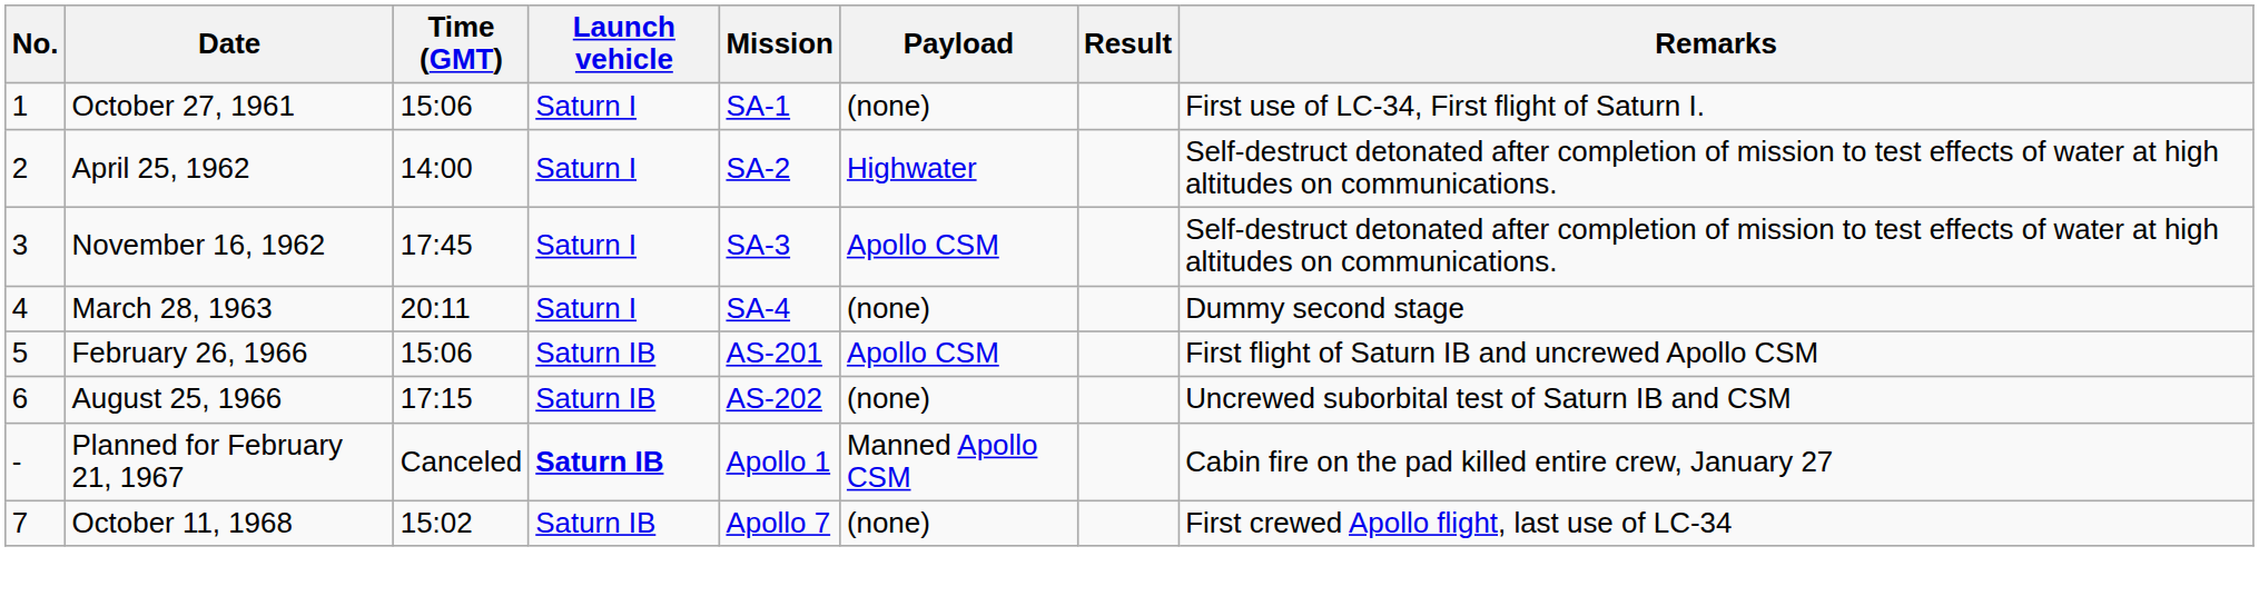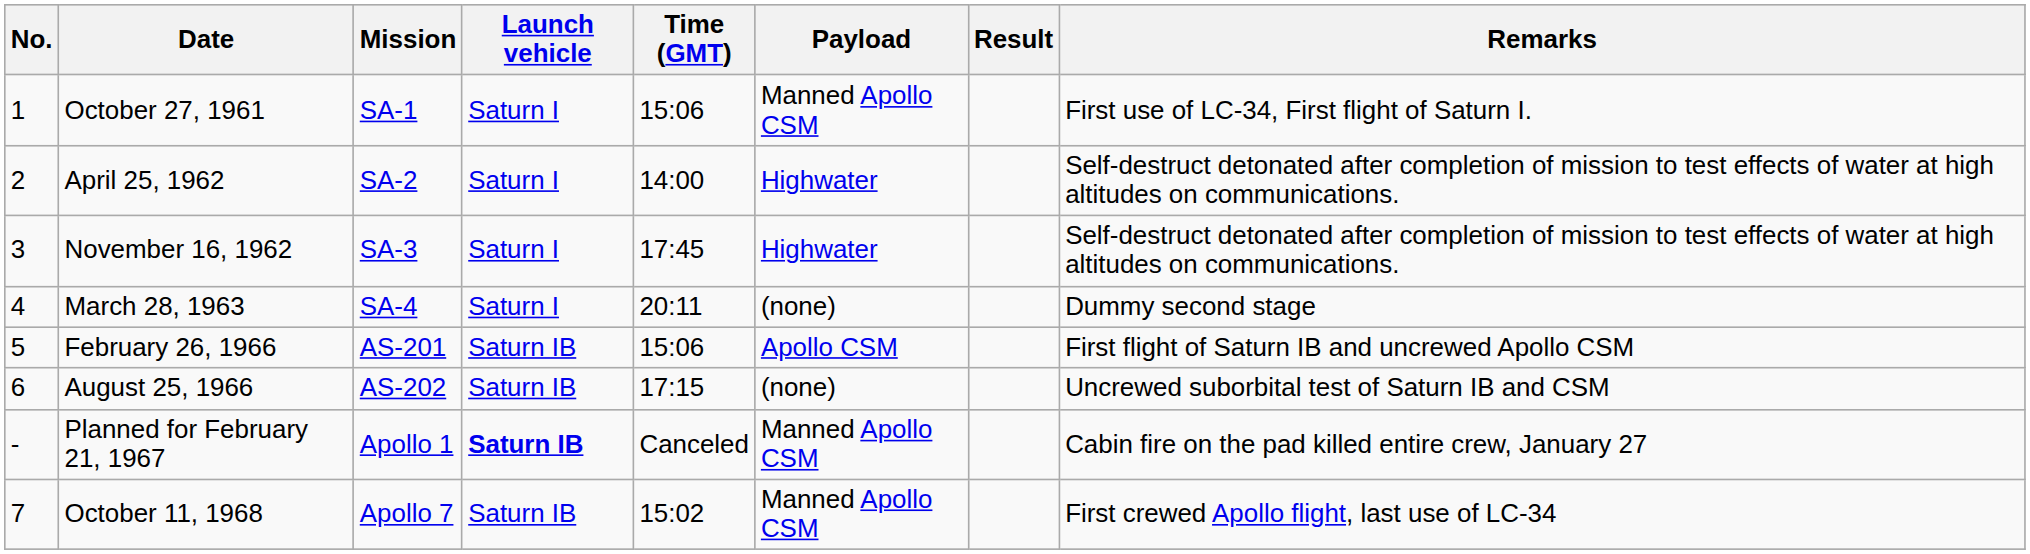 <table class="wikitable" border="1">
 <tr>
 <th>No.</th>
 <th>Date</th>
+<th>Mission</th>
+<th><a href='#'>Launch vehicle</a></th>
 <th>Time<br>(<a href='#'>GMT</a>)</th>
-<th><a href='#'>Launch vehicle</a></th>
-<th>Mission</th>
 <th>Payload</th>
 <th>Result</th>
 <th>Remarks</th>
 </tr>
 <tr>
 <td>1</td>
 <td>October 27, 1961</td>
+<td><a href='#'>SA-1</a></td>
+<td><a href='#'>Saturn I</a></td>
 <td>15:06</td>
-<td><a href='#'>Saturn I</a></td>
-<td><a href='#'>SA-1</a></td>
-<td>(none)</td>
+<td>Manned <a href='#'>Apollo CSM</a></td>
 <td></td>
 <td>First use of LC-34, First flight of Saturn I.</td>
 </tr>
 <tr>
 <td>2</td>
 <td>April 25, 1962</td>
+<td><a href='#'>SA-2</a></td>
+<td><a href='#'>Saturn I</a></td>
 <td>14:00</td>
-<td><a href='#'>Saturn I</a></td>
-<td><a href='#'>SA-2</a></td>
 <td><a href='#'>Highwater</a></td>
 <td></td>
 <td>Self-destruct detonated after completion of mission to test effects of water at high altitudes on communications.</td>
 </tr>
 <tr>
 <td>3</td>
 <td>November 16, 1962</td>
+<td><a href='#'>SA-3</a></td>
+<td><a href='#'>Saturn I</a></td>
 <td>17:45</td>
-<td><a href='#'>Saturn I</a></td>
-<td><a href='#'>SA-3</a></td>
-<td><a href='#'>Apollo CSM</a></td>
+<td><a href='#'>Highwater</a></td>
 <td></td>
 <td>Self-destruct detonated after completion of mission to test effects of water at high altitudes on communications.</td>
 </tr>
 <tr>
 <td>4</td>
 <td>March 28, 1963</td>
+<td><a href='#'>SA-4</a></td>
+<td><a href='#'>Saturn I</a></td>
 <td>20:11</td>
-<td><a href='#'>Saturn I</a></td>
-<td><a href='#'>SA-4</a></td>
 <td>(none)</td>
 <td></td>
 <td>Dummy second stage</td>
 </tr>
 <tr>
 <td>5</td>
 <td>February 26, 1966</td>
+<td><a href='#'>AS-201</a></td>
+<td><a href='#'>Saturn IB</a></td>
 <td>15:06</td>
-<td><a href='#'>Saturn IB</a></td>
-<td><a href='#'>AS-201</a></td>
 <td><a href='#'>Apollo CSM</a></td>
 <td></td>
 <td>First flight of Saturn IB and uncrewed Apollo CSM</td>
 </tr>
 <tr>
 <td>6</td>
 <td>August 25, 1966</td>
+<td><a href='#'>AS-202</a></td>
+<td><a href='#'>Saturn IB</a></td>
 <td>17:15</td>
-<td><a href='#'>Saturn IB</a></td>
-<td><a href='#'>AS-202</a></td>
 <td>(none)</td>
 <td></td>
 <td>Uncrewed suborbital test of Saturn IB and CSM</td>
 </tr>
 <tr>
 <td>-</td>
 <td>Planned for February 21, 1967</td>
+<td><a href='#'>Apollo 1</a></td>
+<td><strong><a href='#'>Saturn IB</a></strong></td>
 <td>Canceled</td>
-<td><strong><a href='#'>Saturn IB</a></strong></td>
-<td><a href='#'>Apollo 1</a></td>
 <td>Manned <a href='#'>Apollo CSM</a></td>
 <td></td>
 <td>Cabin fire on the pad killed entire crew, January 27</td>
 </tr>
 <tr>
 <td>7</td>
 <td>October 11, 1968</td>
+<td><a href='#'>Apollo 7</a></td>
+<td><a href='#'>Saturn IB</a></td>
 <td>15:02</td>
-<td><a href='#'>Saturn IB</a></td>
-<td><a href='#'>Apollo 7</a></td>
-<td>(none)</td>
+<td>Manned <a href='#'>Apollo CSM</a></td>
 <td></td>
 <td>First crewed <a href='#'>Apollo flight</a>, last use of LC-34</td>
 </tr>
 </table>
